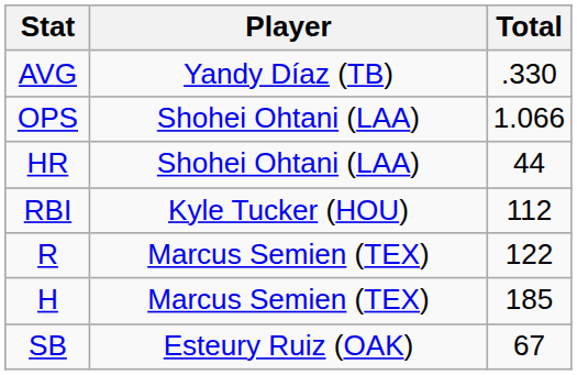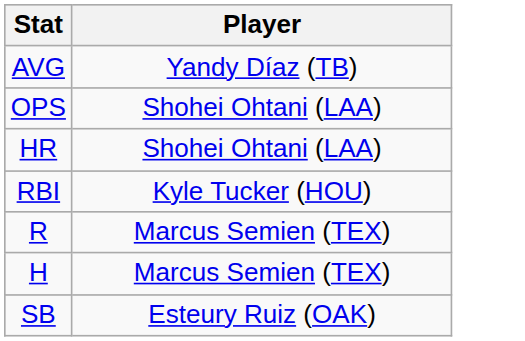 <table class="wikitable" style="text-align:center;">
 <tr>
 <th style="width:15%;">Stat</th>
 <th>Player</th>
-<th style="width:15%;">Total</th>
 </tr>
 <tr>
 <td><a href='#'>AVG</a></td>
 <td><a href='#'>Yandy Díaz</a> (<a href='#'>TB</a>)</td>
-<td>.330</td>
 </tr>
 <tr>
 <td><a href='#'>OPS</a></td>
 <td><a href='#'>Shohei Ohtani</a> (<a href='#'>LAA</a>)</td>
-<td>1.066</td>
 </tr>
 <tr>
 <td><a href='#'>HR</a></td>
 <td><a href='#'>Shohei Ohtani</a> (<a href='#'>LAA</a>)</td>
-<td>44</td>
 </tr>
 <tr>
 <td><a href='#'>RBI</a></td>
 <td><a href='#'>Kyle Tucker</a> (<a href='#'>HOU</a>)</td>
-<td>112</td>
 </tr>
 <tr>
 <td><a href='#'>R</a></td>
 <td><a href='#'>Marcus Semien</a> (<a href='#'>TEX</a>)</td>
-<td>122</td>
 </tr>
 <tr>
 <td><a href='#'>H</a></td>
 <td><a href='#'>Marcus Semien</a> (<a href='#'>TEX</a>)</td>
-<td>185</td>
 </tr>
 <tr>
 <td><a href='#'>SB</a></td>
 <td><a href='#'>Esteury Ruiz</a> (<a href='#'>OAK</a>)</td>
-<td>67</td>
 </tr>
 </table>
